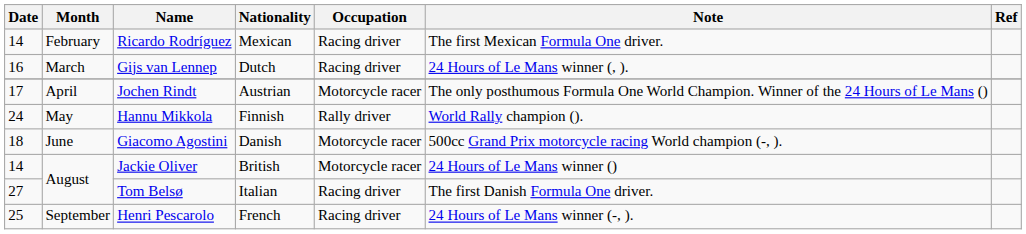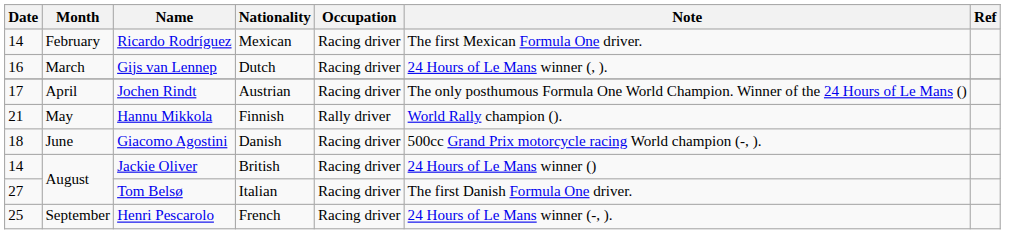 <table class="wikitable" style="font-size:85%;">
 <tr>
 <th>Date</th>
 <th>Month</th>
 <th>Name</th>
 <th>Nationality</th>
 <th>Occupation</th>
 <th>Note</th>
 <th>Ref</th>
 </tr>
 <tr>
 <td>14</td>
 <td>February</td>
 <td><a href='#'>Ricardo Rodríguez</a></td>
 <td>Mexican</td>
 <td>Racing driver</td>
 <td>The first Mexican <a href='#'>Formula One</a> driver.</td>
 <td></td>
 </tr>
 <tr>
 <td>16</td>
 <td>March</td>
 <td><a href='#'>Gijs van Lennep</a></td>
 <td>Dutch</td>
 <td>Racing driver</td>
 <td><a href='#'>24 Hours of Le Mans</a> winner (, ).</td>
 <td></td>
 </tr>
 <tr>
 </tr>
 <tr>
 <td>17</td>
 <td>April</td>
 <td><a href='#'>Jochen Rindt</a></td>
 <td>Austrian</td>
-<td>Motorcycle racer</td>
+<td>Racing driver</td>
 <td>The only posthumous Formula One World Champion. Winner of the <a href='#'>24 Hours of Le Mans</a> ()</td>
 <td></td>
 </tr>
 <tr>
-<td>24</td>
+<td>21</td>
 <td>May</td>
 <td><a href='#'>Hannu Mikkola</a></td>
 <td>Finnish</td>
 <td>Rally driver</td>
 <td><a href='#'>World Rally</a> champion ().</td>
 <td></td>
 </tr>
 <tr>
 <td>18</td>
 <td>June</td>
 <td><a href='#'>Giacomo Agostini</a></td>
 <td>Danish</td>
-<td>Motorcycle racer</td>
+<td>Racing driver</td>
 <td>500cc <a href='#'>Grand Prix motorcycle racing</a> World champion (-, ).</td>
 <td></td>
 </tr>
 <tr>
 <td>14</td>
 <td rowspan=2>August</td>
 <td><a href='#'>Jackie Oliver</a></td>
 <td>British</td>
-<td>Motorcycle racer</td>
+<td>Racing driver</td>
 <td><a href='#'>24 Hours of Le Mans</a> winner ()</td>
 <td></td>
 </tr>
 <tr>
 <td>27</td>
 <td><a href='#'>Tom Belsø</a></td>
 <td>Italian</td>
 <td>Racing driver</td>
 <td>The first Danish <a href='#'>Formula One</a> driver.</td>
 <td></td>
 </tr>
 <tr>
 <td>25</td>
 <td>September</td>
 <td><a href='#'>Henri Pescarolo</a></td>
 <td>French</td>
 <td>Racing driver</td>
 <td><a href='#'>24 Hours of Le Mans</a> winner (-, ).</td>
 <td></td>
 </tr>
 </table>
